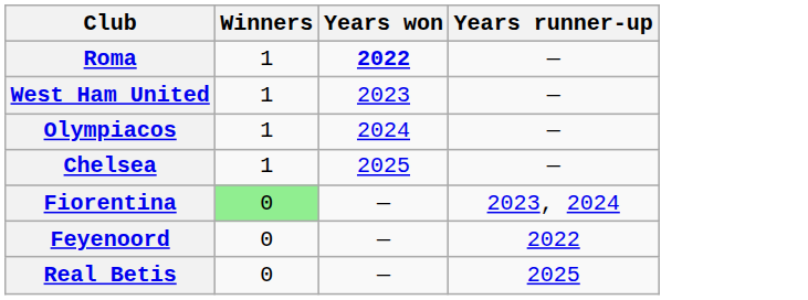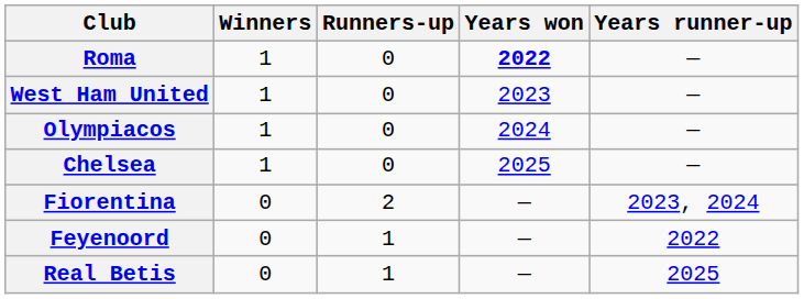 <table class="wikitable plainrowheaders sortable">
 <tr>
 <th scope=col>Club</th>
 <th scope=col>Winners</th>
+<th scope=col>Runners-up</th>
 <th scope=col class="unsortable">Years won</th>
 <th scope=col class="unsortable">Years runner-up</th>
 </tr>
 <tr>
 <th scope=row> <a href='#'>Roma</a></th>
 <td align=center>1</td>
+<td align=center>0</td>
 <td align=center><strong><a href='#'>2022</a></strong></td>
 <td align=center>—</td>
 </tr>
 <tr>
 <th scope=row> <a href='#'>West Ham United</a></th>
 <td align=center>1</td>
+<td align=center>0</td>
 <td align=center><a href='#'>2023</a></td>
 <td align=center>—</td>
 </tr>
 <tr>
 <th scope=row> <a href='#'>Olympiacos</a></th>
 <td align=center>1</td>
+<td align=center>0</td>
 <td align=center><a href='#'>2024</a></td>
 <td align=center>—</td>
 </tr>
 <tr>
 <th scope=row> <a href='#'>Chelsea</a></th>
 <td align=center>1</td>
+<td align=center>0</td>
 <td align=center><a href='#'>2025</a></td>
 <td align=center>—</td>
 </tr>
 <tr>
 <th scope=row> <a href='#'>Fiorentina</a></th>
-<td align=center style="background: lightgreen;">0</td>
+<td align=center>0</td>
+<td align=center>2</td>
 <td align=center>—</td>
 <td align=center><a href='#'>2023</a>, <a href='#'>2024</a></td>
 </tr>
 <tr>
 <th scope=row> <a href='#'>Feyenoord</a></th>
 <td align=center>0</td>
+<td align=center>1</td>
 <td align=center>—</td>
 <td align=center><a href='#'>2022</a></td>
 </tr>
 <tr>
 <th scope=row> <a href='#'>Real Betis</a></th>
 <td align=center>0</td>
+<td align=center>1</td>
 <td align=center>—</td>
 <td align=center><a href='#'>2025</a></td>
 </tr>
 </table>
